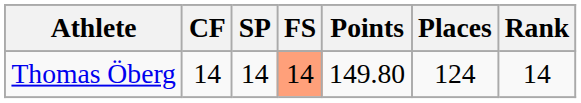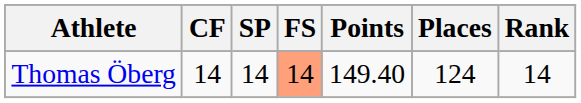 <table class="wikitable" border="1" style="font-size:90%">
 <tr>
 <th>Athlete</th>
 <th>CF</th>
 <th>SP</th>
 <th>FS</th>
 <th>Points</th>
 <th>Places</th>
 <th>Rank</th>
 </tr>
 <tr align=center>
 <td align=left><a href='#'>Thomas Öberg</a></td>
 <td>14</td>
 <td>14</td>
 <td style="background: lightsalmon;">14</td>
-<td>149.80</td>
+<td>149.40</td>
 <td>124</td>
 <td>14</td>
 </tr>
 </table>
